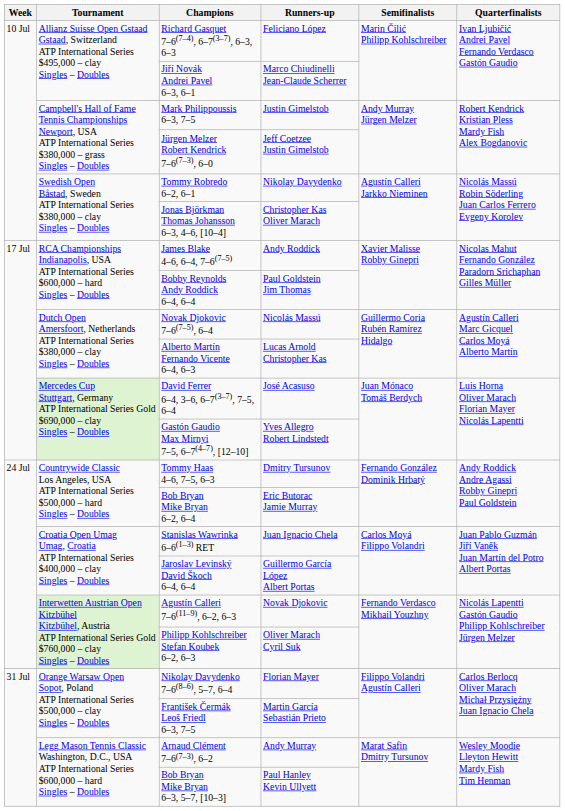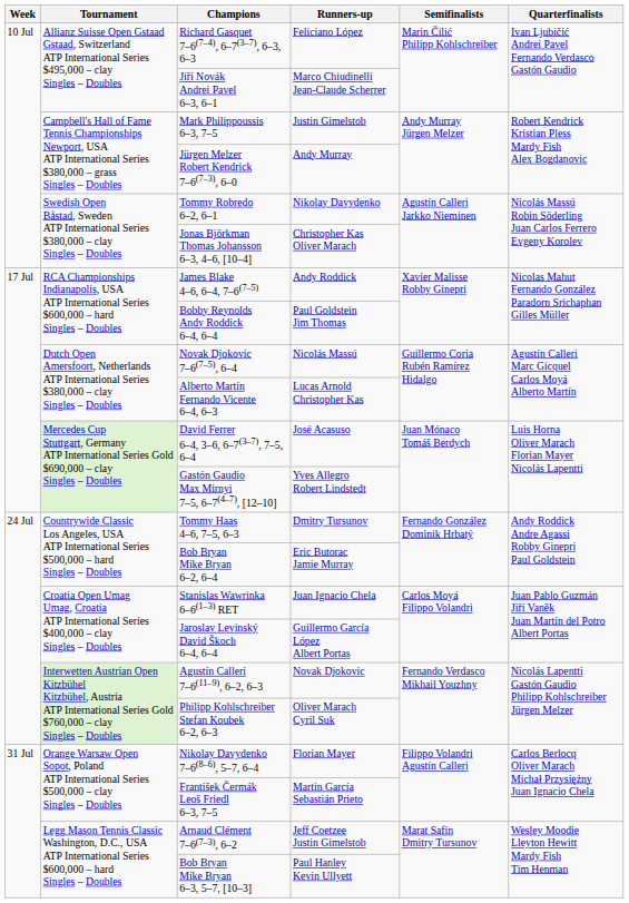 <table class=wikitable style=font-size:95%>
 <tr>
 <th style="width:48px;">Week</th>
 <th style="width:250px;">Tournament</th>
 <th style="width:200px;">Champions</th>
 <th style="width:200px;">Runners-up</th>
 <th style="width:190px;">Semifinalists</th>
 <th style="width:190px;">Quarterfinalists</th>
 </tr>
 <tr valign=top>
 <td rowspan=6>10 Jul</td>
 <td rowspan=2><a href='#'>Allianz Suisse Open Gstaad</a><br> <a href='#'>Gstaad</a>, Switzerland<br>ATP International Series<br>$495,000 – clay <br><a href='#'>Singles</a> – <a href='#'>Doubles</a></td>
 <td> <a href='#'>Richard Gasquet</a><br> 7–6<sup>(7–4)</sup>, 6–7<sup>(3–7)</sup>, 6–3, 6–3</td>
 <td> <a href='#'>Feliciano López</a></td>
 <td rowspan=2> <a href='#'>Marin Čilić</a><br> <a href='#'>Philipp Kohlschreiber</a></td>
 <td rowspan=2> <a href='#'>Ivan Ljubičić</a><br> <a href='#'>Andrei Pavel</a><br> <a href='#'>Fernando Verdasco</a><br> <a href='#'>Gastón Gaudio</a></td>
 </tr>
 <tr valign=top>
 <td> <a href='#'>Jiří Novák</a><br> <a href='#'>Andrei Pavel</a> <br>6–3, 6–1</td>
 <td> <a href='#'>Marco Chiudinelli</a><br> <a href='#'>Jean-Claude Scherrer</a></td>
 </tr>
 <tr valign=top>
 <td rowspan=2><a href='#'>Campbell's Hall of Fame Tennis Championships</a><br> <a href='#'>Newport</a>, USA<br>ATP International Series<br>$380,000 – grass <br><a href='#'>Singles</a> – <a href='#'>Doubles</a></td>
 <td> <a href='#'>Mark Philippoussis</a><br>6–3, 7–5</td>
 <td> <a href='#'>Justin Gimelstob</a></td>
 <td rowspan=2> <a href='#'>Andy Murray</a><br> <a href='#'>Jürgen Melzer</a></td>
 <td rowspan=2> <a href='#'>Robert Kendrick</a><br> <a href='#'>Kristian Pless</a><br> <a href='#'>Mardy Fish</a><br> <a href='#'>Alex Bogdanovic</a></td>
 </tr>
 <tr valign=top>
 <td> <a href='#'>Jürgen Melzer</a><br> <a href='#'>Robert Kendrick</a> <br>7–6<sup>(7–3)</sup>, 6–0</td>
-<td> <a href='#'>Jeff Coetzee</a><br> <a href='#'>Justin Gimelstob</a></td>
+<td> <a href='#'>Andy Murray</a></td>
 </tr>
 <tr valign=top>
 <td rowspan=2><a href='#'>Swedish Open</a><br> <a href='#'>Båstad</a>, Sweden<br>ATP International Series <br>$380,000 – clay <br><a href='#'>Singles</a> – <a href='#'>Doubles</a></td>
 <td> <a href='#'>Tommy Robredo</a><br>6–2, 6–1</td>
 <td> <a href='#'>Nikolay Davydenko</a></td>
 <td rowspan=2> <a href='#'>Agustín Calleri</a><br> <a href='#'>Jarkko Nieminen</a></td>
 <td rowspan=2> <a href='#'>Nicolás Massú</a><br> <a href='#'>Robin Söderling</a><br> <a href='#'>Juan Carlos Ferrero</a><br> <a href='#'>Evgeny Korolev</a></td>
 </tr>
 <tr valign=top>
 <td> <a href='#'>Jonas Björkman</a><br> <a href='#'>Thomas Johansson</a> <br> 6–3, 4–6, [10–4]</td>
 <td> <a href='#'>Christopher Kas</a> <br> <a href='#'>Oliver Marach</a></td>
 </tr>
 <tr valign=top>
 <td rowspan=6>17 Jul</td>
 <td rowspan=2><a href='#'>RCA Championships</a><br> <a href='#'>Indianapolis</a>, USA<br>ATP International Series<br>$600,000 – hard <br><a href='#'>Singles</a> – <a href='#'>Doubles</a></td>
 <td> <a href='#'>James Blake</a><br> 4–6, 6–4, 7–6<sup>(7–5)</sup></td>
 <td> <a href='#'>Andy Roddick</a></td>
 <td rowspan=2> <a href='#'>Xavier Malisse</a><br> <a href='#'>Robby Ginepri</a></td>
 <td rowspan=2> <a href='#'>Nicolas Mahut</a><br> <a href='#'>Fernando González</a><br> <a href='#'>Paradorn Srichaphan</a><br> <a href='#'>Gilles Müller</a></td>
 </tr>
 <tr valign=top>
 <td> <a href='#'>Bobby Reynolds</a><br> <a href='#'>Andy Roddick</a> <br>6–4, 6–4</td>
 <td> <a href='#'>Paul Goldstein</a><br> <a href='#'>Jim Thomas</a></td>
 </tr>
 <tr valign=top>
 <td rowspan=2><a href='#'>Dutch Open</a><br> <a href='#'>Amersfoort</a>, Netherlands<br>ATP International Series<br>$380,000 – clay <br><a href='#'>Singles</a> – <a href='#'>Doubles</a></td>
 <td> <a href='#'>Novak Djokovic</a><br> 7–6<sup>(7–5)</sup>, 6–4</td>
 <td> <a href='#'>Nicolás Massú</a></td>
 <td rowspan=2> <a href='#'>Guillermo Coria</a><br> <a href='#'>Rubén Ramírez Hidalgo</a></td>
 <td rowspan=2> <a href='#'>Agustín Calleri</a><br> <a href='#'>Marc Gicquel</a><br> <a href='#'>Carlos Moyá</a><br> <a href='#'>Alberto Martín</a></td>
 </tr>
 <tr valign=top>
 <td> <a href='#'>Alberto Martín</a><br> <a href='#'>Fernando Vicente</a><br>6–4, 6–3</td>
 <td> <a href='#'>Lucas Arnold</a><br> <a href='#'>Christopher Kas</a></td>
 </tr>
 <tr valign=top>
 <td bgcolor=#DDF3D1 rowspan=2><a href='#'>Mercedes Cup</a><br> <a href='#'>Stuttgart</a>, Germany<br>ATP International Series Gold<br>$690,000 – clay <br><a href='#'>Singles</a> – <a href='#'>Doubles</a></td>
 <td> <a href='#'>David Ferrer</a><br>6–4, 3–6, 6–7<sup>(3–7)</sup>, 7–5, 6–4</td>
 <td> <a href='#'>José Acasuso</a></td>
 <td rowspan=2> <a href='#'>Juan Mónaco</a><br> <a href='#'>Tomáš Berdych</a></td>
 <td rowspan=2> <a href='#'>Luis Horna</a><br> <a href='#'>Oliver Marach</a><br> <a href='#'>Florian Mayer</a><br> <a href='#'>Nicolás Lapentti</a></td>
 </tr>
 <tr valign=top>
 <td> <a href='#'>Gastón Gaudio</a><br> <a href='#'>Max Mirnyi</a> <br> 7–5, 6–7<sup>(4–7)</sup>, [12–10]</td>
 <td> <a href='#'>Yves Allegro</a><br> <a href='#'>Robert Lindstedt</a></td>
 </tr>
 <tr valign=top>
 <td rowspan=6>24 Jul</td>
 <td rowspan=2><a href='#'>Countrywide Classic</a><br> Los Angeles, USA<br>ATP International Series<br>$500,000 – hard <br><a href='#'>Singles</a> – <a href='#'>Doubles</a></td>
 <td> <a href='#'>Tommy Haas</a><br> 4–6, 7–5, 6–3</td>
 <td> <a href='#'>Dmitry Tursunov</a></td>
 <td rowspan=2> <a href='#'>Fernando González</a><br> <a href='#'>Dominik Hrbatý</a></td>
 <td rowspan=2> <a href='#'>Andy Roddick</a><br> <a href='#'>Andre Agassi</a><br> <a href='#'>Robby Ginepri</a><br> <a href='#'>Paul Goldstein</a></td>
 </tr>
 <tr valign=top>
 <td> <a href='#'>Bob Bryan</a><br> <a href='#'>Mike Bryan</a> <br>6–2, 6–4</td>
 <td> <a href='#'>Eric Butorac</a><br> <a href='#'>Jamie Murray</a></td>
 </tr>
 <tr valign=top>
 <td rowspan=2><a href='#'>Croatia Open Umag</a><br> <a href='#'>Umag</a>, <a href='#'>Croatia</a><br>ATP International Series<br>$400,000 – clay <br><a href='#'>Singles</a> – <a href='#'>Doubles</a></td>
 <td> <a href='#'>Stanislas Wawrinka</a><br> 6–6<sup>(1–3)</sup> RET</td>
 <td> <a href='#'>Juan Ignacio Chela</a></td>
 <td rowspan=2> <a href='#'>Carlos Moyá</a><br> <a href='#'>Filippo Volandri</a></td>
 <td rowspan=2> <a href='#'>Juan Pablo Guzmán</a><br> <a href='#'>Jiří Vaněk</a><br> <a href='#'>Juan Martín del Potro</a><br> <a href='#'>Albert Portas</a></td>
 </tr>
 <tr valign=top>
 <td> <a href='#'>Jaroslav Levinský</a><br> <a href='#'>David Škoch</a> <br>6–4, 6–4</td>
 <td> <a href='#'>Guillermo García López</a><br> <a href='#'>Albert Portas</a></td>
 </tr>
 <tr valign=top>
 <td bgcolor=#DDF3D1 rowspan=2><a href='#'>Interwetten Austrian Open Kitzbühel</a><br> <a href='#'>Kitzbühel</a>, Austria<br>ATP International Series Gold<br>$760,000 – clay <br><a href='#'>Singles</a> – <a href='#'>Doubles</a></td>
 <td> <a href='#'>Agustín Calleri</a><br>7–6<sup>(11–9)</sup>, 6–2, 6–3</td>
 <td> <a href='#'>Novak Djokovic</a></td>
 <td rowspan=2> <a href='#'>Fernando Verdasco</a><br> <a href='#'>Mikhail Youzhny</a></td>
 <td rowspan=2> <a href='#'>Nicolás Lapentti</a><br> <a href='#'>Gastón Gaudio</a><br> <a href='#'>Philipp Kohlschreiber</a><br> <a href='#'>Jürgen Melzer</a></td>
 </tr>
 <tr valign=top>
 <td> <a href='#'>Philipp Kohlschreiber</a><br> <a href='#'>Stefan Koubek</a><br> 6–2, 6–3</td>
 <td> <a href='#'>Oliver Marach</a><br> <a href='#'>Cyril Suk</a></td>
 </tr>
 <tr valign=top>
 <td rowspan=4>31 Jul</td>
 <td rowspan=2><a href='#'>Orange Warsaw Open</a><br> <a href='#'>Sopot</a>, Poland <br>ATP International Series<br>$500,000 – clay <br><a href='#'>Singles</a> – <a href='#'>Doubles</a></td>
 <td> <a href='#'>Nikolay Davydenko</a><br> 7–6<sup>(8–6)</sup>, 5–7, 6–4</td>
 <td> <a href='#'>Florian Mayer</a></td>
 <td rowspan=2> <a href='#'>Filippo Volandri</a><br> <a href='#'>Agustín Calleri</a></td>
 <td rowspan=2> <a href='#'>Carlos Berlocq</a> <br> <a href='#'>Oliver Marach</a><br> <a href='#'>Michał Przysiężny</a><br> <a href='#'>Juan Ignacio Chela</a></td>
 </tr>
 <tr valign=top>
 <td> <a href='#'>František Čermák</a> <br> <a href='#'>Leoš Friedl</a> <br>6–3, 7–5</td>
 <td> <a href='#'>Martin García</a><br> <a href='#'>Sebastián Prieto</a></td>
 </tr>
 <tr valign=top>
 <td rowspan=2><a href='#'>Legg Mason Tennis Classic</a><br> Washington, D.C., USA<br>ATP International Series<br>$600,000 – hard <br><a href='#'>Singles</a> – <a href='#'>Doubles</a></td>
 <td> <a href='#'>Arnaud Clément</a><br>7–6<sup>(7–3)</sup>, 6–2</td>
-<td> <a href='#'>Andy Murray</a></td>
+<td> <a href='#'>Jeff Coetzee</a><br> <a href='#'>Justin Gimelstob</a></td>
 <td rowspan=2> <a href='#'>Marat Safin</a><br> <a href='#'>Dmitry Tursunov</a></td>
 <td rowspan=2> <a href='#'>Wesley Moodie</a><br> <a href='#'>Lleyton Hewitt</a><br> <a href='#'>Mardy Fish</a><br> <a href='#'>Tim Henman</a></td>
 </tr>
 <tr valign=top>
 <td> <a href='#'>Bob Bryan</a><br> <a href='#'>Mike Bryan</a> <br>6–3, 5–7, [10–3]</td>
 <td> <a href='#'>Paul Hanley</a><br> <a href='#'>Kevin Ullyett</a></td>
 </tr>
 </table>
